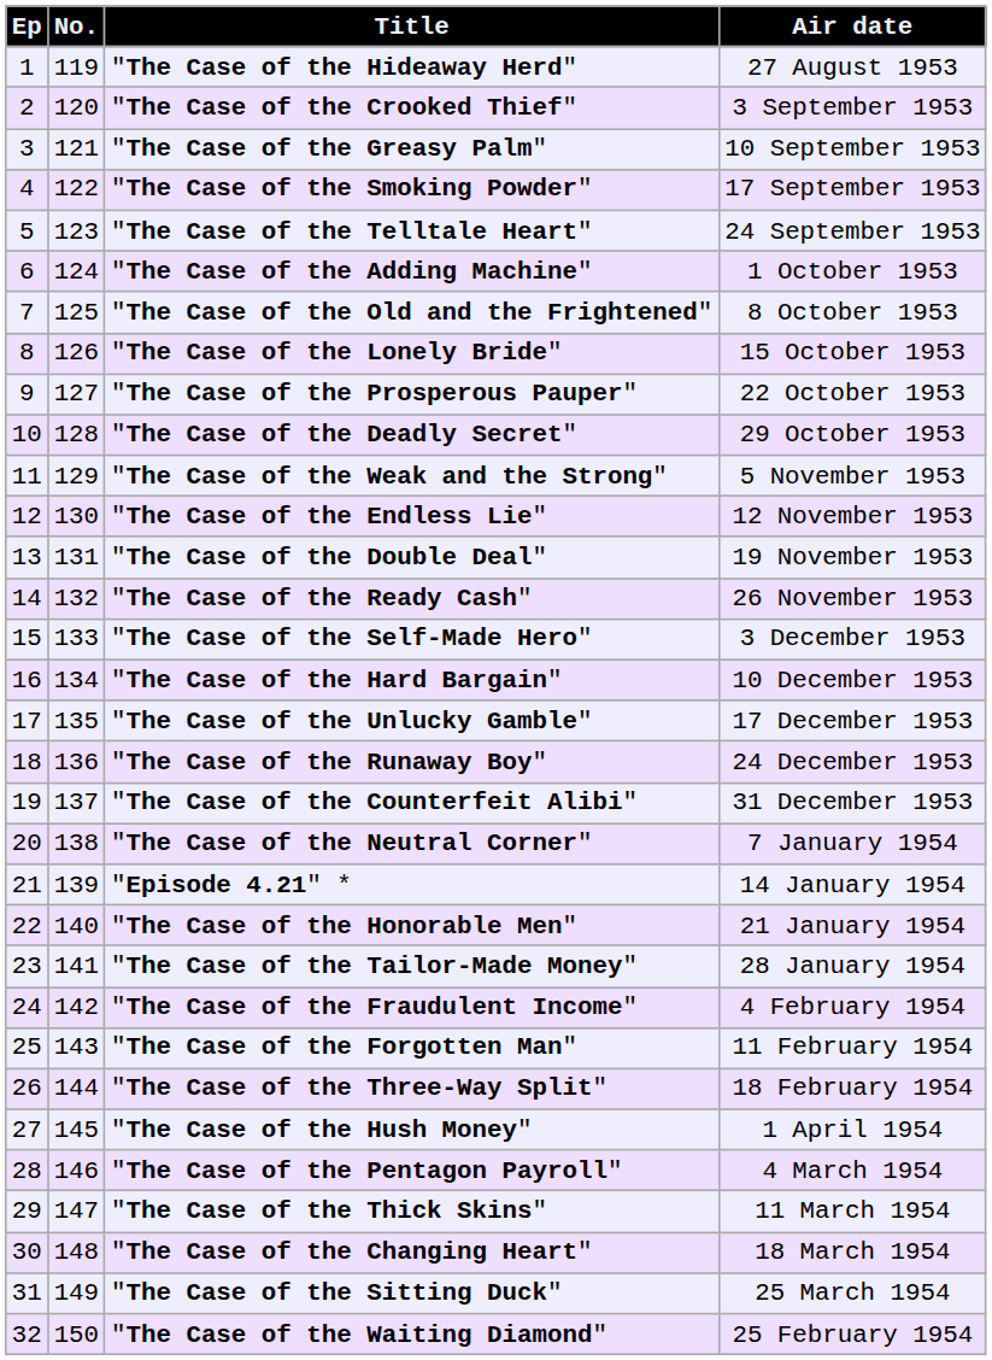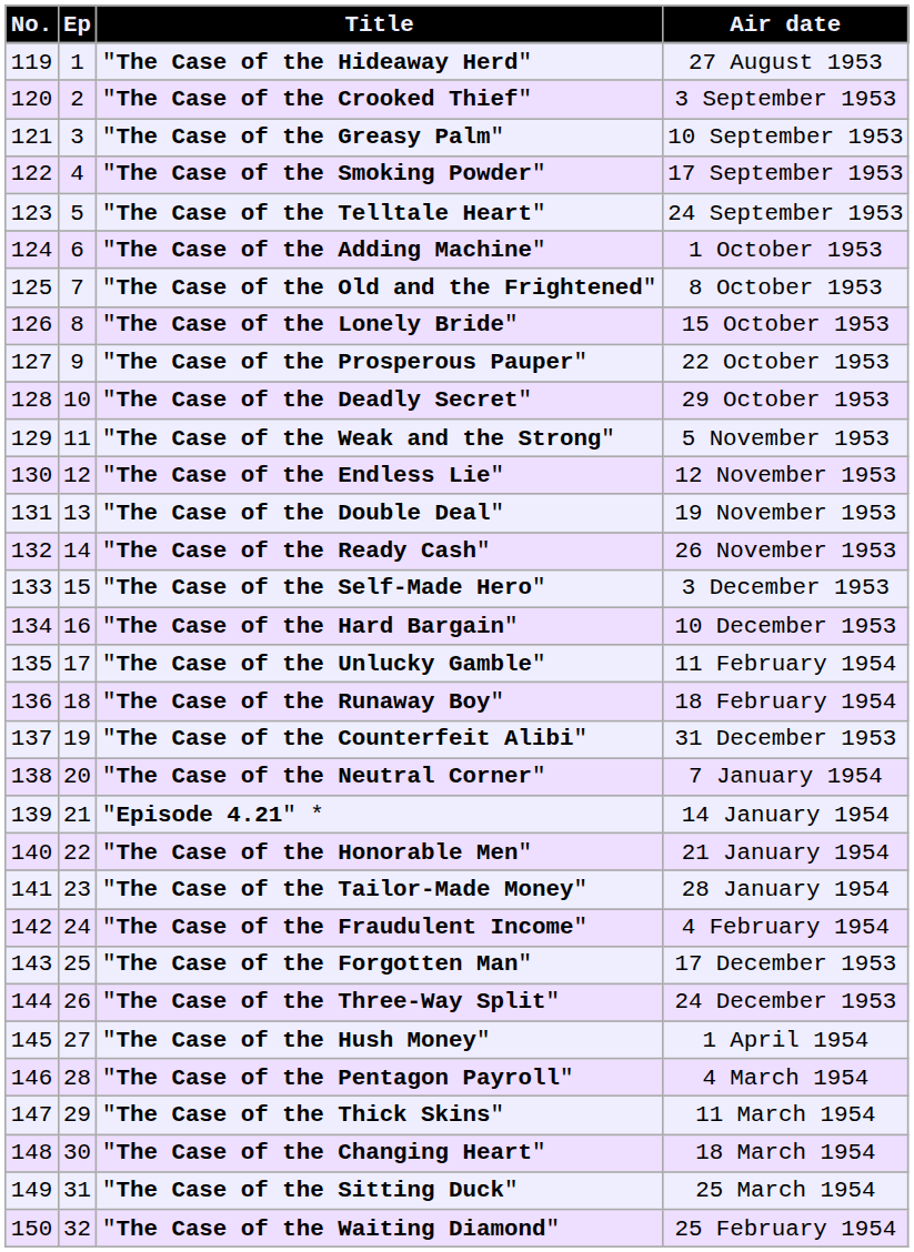 <table class=wikitable style="text-align:center; background:#EEEEFF">
 <tr style="color:#EEEEFF">
+<th style="background:#000000">No.</th>
 <th style="background:#000000">Ep</th>
-<th style="background:#000000">No.</th>
 <th style="background:#000000">Title</th>
 <th style="background:#000000">Air date</th>
 </tr>
 <tr>
+<td>119</td>
 <td>1</td>
-<td>119</td>
 <td align="left">"<strong>The Case of the Hideaway Herd</strong>"</td>
 <td>27 August 1953</td>
 </tr>
 <tr bgcolor="EEDEFF">
+<td>120</td>
 <td>2</td>
-<td>120</td>
 <td align="left">"<strong>The Case of the Crooked Thief</strong>"</td>
 <td>3 September 1953</td>
 </tr>
 <tr>
+<td>121</td>
 <td>3</td>
-<td>121</td>
 <td align="left">"<strong>The Case of the Greasy Palm</strong>"</td>
 <td>10 September 1953</td>
 </tr>
 <tr bgcolor="EEDEFF">
+<td>122</td>
 <td>4</td>
-<td>122</td>
 <td align="left">"<strong>The Case of the Smoking Powder</strong>"</td>
 <td>17 September 1953</td>
 </tr>
 <tr>
+<td>123</td>
 <td>5</td>
-<td>123</td>
 <td align="left">"<strong>The Case of the Telltale Heart</strong>"</td>
 <td>24 September 1953</td>
 </tr>
 <tr bgcolor="EEDEFF">
+<td>124</td>
 <td>6</td>
-<td>124</td>
 <td align="left">"<strong>The Case of the Adding Machine</strong>"</td>
 <td>1 October 1953</td>
 </tr>
 <tr>
+<td>125</td>
 <td>7</td>
-<td>125</td>
 <td align="left">"<strong>The Case of the Old and the Frightened</strong>"</td>
 <td>8 October 1953</td>
 </tr>
 <tr bgcolor="EEDEFF">
+<td>126</td>
 <td>8</td>
-<td>126</td>
 <td align="left">"<strong>The Case of the Lonely Bride</strong>"</td>
 <td>15 October 1953</td>
 </tr>
 <tr>
+<td>127</td>
 <td>9</td>
-<td>127</td>
 <td align="left">"<strong>The Case of the Prosperous Pauper</strong>"</td>
 <td>22 October 1953</td>
 </tr>
 <tr bgcolor="EEDEFF">
+<td>128</td>
 <td>10</td>
-<td>128</td>
 <td align="left">"<strong>The Case of the Deadly Secret</strong>"</td>
 <td>29 October 1953</td>
 </tr>
 <tr>
+<td>129</td>
 <td>11</td>
-<td>129</td>
 <td align="left">"<strong>The Case of the Weak and the Strong</strong>"</td>
 <td>5 November 1953</td>
 </tr>
 <tr bgcolor="EEDEFF">
+<td>130</td>
 <td>12</td>
-<td>130</td>
 <td align="left">"<strong>The Case of the Endless Lie</strong>"</td>
 <td>12 November 1953</td>
 </tr>
 <tr>
+<td>131</td>
 <td>13</td>
-<td>131</td>
 <td align="left">"<strong>The Case of the Double Deal</strong>"</td>
 <td>19 November 1953</td>
 </tr>
 <tr bgcolor="EEDEFF">
+<td>132</td>
 <td>14</td>
-<td>132</td>
 <td align="left">"<strong>The Case of the Ready Cash</strong>"</td>
 <td>26 November 1953</td>
 </tr>
 <tr>
+<td>133</td>
 <td>15</td>
-<td>133</td>
 <td align="left">"<strong>The Case of the Self-Made Hero</strong>"</td>
 <td>3 December 1953</td>
 </tr>
 <tr bgcolor="EEDEFF">
+<td>134</td>
 <td>16</td>
-<td>134</td>
 <td align="left">"<strong>The Case of the Hard Bargain</strong>"</td>
 <td>10 December 1953</td>
 </tr>
 <tr>
+<td>135</td>
 <td>17</td>
-<td>135</td>
 <td align="left">"<strong>The Case of the Unlucky Gamble</strong>"</td>
-<td>17 December 1953</td>
+<td>11 February 1954</td>
 </tr>
 <tr bgcolor="EEDEFF">
+<td>136</td>
 <td>18</td>
-<td>136</td>
 <td align="left">"<strong>The Case of the Runaway Boy</strong>"</td>
-<td>24 December 1953</td>
+<td>18 February 1954</td>
 </tr>
 <tr>
+<td>137</td>
 <td>19</td>
-<td>137</td>
 <td align="left">"<strong>The Case of the Counterfeit Alibi</strong>"</td>
 <td>31 December 1953</td>
 </tr>
 <tr bgcolor="EEDEFF">
+<td>138</td>
 <td>20</td>
-<td>138</td>
 <td align="left">"<strong>The Case of the Neutral Corner</strong>"</td>
 <td>7 January 1954</td>
 </tr>
 <tr>
+<td>139</td>
 <td>21</td>
-<td>139</td>
 <td align="left">"<strong>Episode 4.21</strong>" *</td>
 <td>14 January 1954</td>
 </tr>
 <tr bgcolor="EEDEFF">
+<td>140</td>
 <td>22</td>
-<td>140</td>
 <td align="left">"<strong>The Case of the Honorable Men</strong>"</td>
 <td>21 January 1954</td>
 </tr>
 <tr>
+<td>141</td>
 <td>23</td>
-<td>141</td>
 <td align="left">"<strong>The Case of the Tailor-Made Money</strong>"</td>
 <td>28 January 1954</td>
 </tr>
 <tr bgcolor="EEDEFF">
+<td>142</td>
 <td>24</td>
-<td>142</td>
 <td align="left">"<strong>The Case of the Fraudulent Income</strong>"</td>
 <td>4 February 1954</td>
 </tr>
 <tr>
+<td>143</td>
 <td>25</td>
-<td>143</td>
 <td align="left">"<strong>The Case of the Forgotten Man</strong>"</td>
-<td>11 February 1954</td>
+<td>17 December 1953</td>
 </tr>
 <tr bgcolor="EEDEFF">
+<td>144</td>
 <td>26</td>
-<td>144</td>
 <td align="left">"<strong>The Case of the Three-Way Split</strong>"</td>
-<td>18 February 1954</td>
+<td>24 December 1953</td>
 </tr>
 <tr>
+<td>145</td>
 <td>27</td>
-<td>145</td>
 <td align="left">"<strong>The Case of the Hush Money</strong>"</td>
 <td>1 April 1954</td>
 </tr>
 <tr bgcolor="EEDEFF">
+<td>146</td>
 <td>28</td>
-<td>146</td>
 <td align="left">"<strong>The Case of the Pentagon Payroll</strong>"</td>
 <td>4 March 1954</td>
 </tr>
 <tr>
+<td>147</td>
 <td>29</td>
-<td>147</td>
 <td align="left">"<strong>The Case of the Thick Skins</strong>"</td>
 <td>11 March 1954</td>
 </tr>
 <tr bgcolor="EEDEFF">
+<td>148</td>
 <td>30</td>
-<td>148</td>
 <td align="left">"<strong>The Case of the Changing Heart</strong>"</td>
 <td>18 March 1954</td>
 </tr>
 <tr>
+<td>149</td>
 <td>31</td>
-<td>149</td>
 <td align="left">"<strong>The Case of the Sitting Duck</strong>"</td>
 <td>25 March 1954</td>
 </tr>
 <tr bgcolor="EEDEFF">
+<td>150</td>
 <td>32</td>
-<td>150</td>
 <td align="left">"<strong>The Case of the Waiting Diamond</strong>"</td>
 <td>25 February 1954</td>
 </tr>
 </table>
